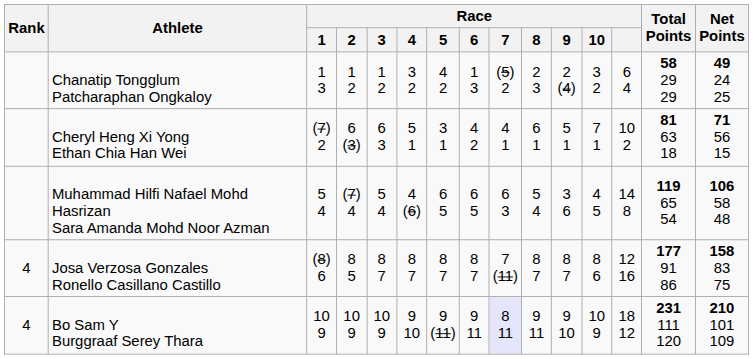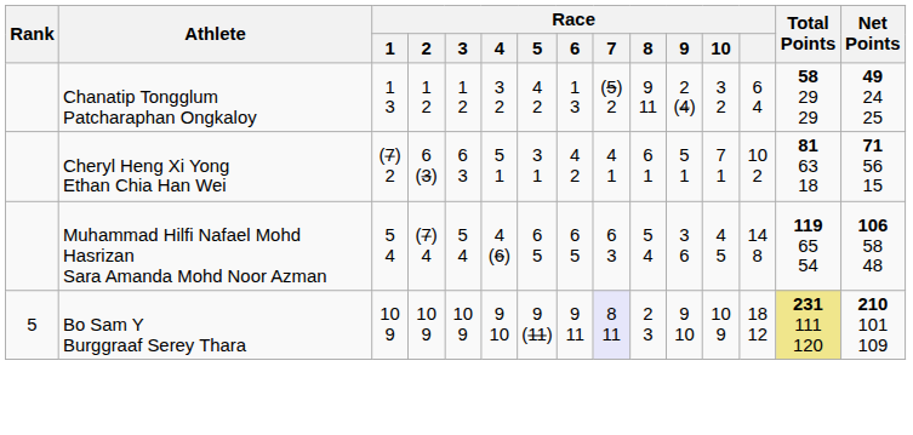 <table | class="wikitable" style="text-align:center">
 <tr>
 <th rowspan="2" width=40>Rank</th>
 <th rowspan="2" width=270>Athlete</th>
 <th colspan="11">Race</th>
 <th rowspan="2" width=50>Total Points</th>
 <th rowspan="2" width=50>Net Points</th>
 </tr>
 <tr>
 <th width=25>1</th>
 <th width=25>2</th>
 <th width=25>3</th>
 <th width=25>4</th>
 <th width=25>5</th>
 <th width=25>6</th>
 <th width=25>7</th>
 <th width=25>8</th>
 <th width=25>9</th>
 <th width=25>10</th>
 <th width=25></th>
 </tr>
 <tr>
 <td></td>
 <td align="left"><br>Chanatip Tongglum<br>Patcharaphan Ongkaloy</td>
 <td>1<br>3</td>
 <td>1<br>2</td>
 <td>1<br>2</td>
 <td>3<br>2</td>
 <td>4<br>2</td>
 <td>1<br>3</td>
 <td>(<s>5</s>)<br>2</td>
-<td>2<br>3</td>
+<td>9<br>11<br></td>
 <td>2<br>(<s>4</s>)</td>
 <td>3<br>2</td>
 <td>6<br>4</td>
 <td><strong>58</strong><br>29<br>29</td>
 <td><strong>49</strong><br>24<br>25</td>
 </tr>
 <tr>
 <td></td>
 <td align="left"><br>Cheryl Heng Xi Yong<br>Ethan Chia Han Wei</td>
 <td>(<s>7</s>)<br>2</td>
 <td>6<br>(<s>3</s>)</td>
 <td>6<br>3</td>
 <td>5<br>1</td>
 <td>3<br>1</td>
 <td>4<br>2</td>
 <td>4<br>1</td>
 <td>6<br>1</td>
 <td>5<br>1</td>
 <td>7<br>1</td>
 <td>10<br>2</td>
 <td><strong>81</strong><br>63<br>18</td>
 <td><strong>71</strong><br>56<br>15</td>
 </tr>
 <tr>
 <td></td>
 <td align="left"><br>Muhammad Hilfi Nafael Mohd Hasrizan<br>Sara Amanda Mohd Noor Azman</td>
 <td>5<br>4</td>
 <td>(<s>7</s>)<br>4</td>
 <td>5<br>4</td>
 <td>4<br>(<s>6</s>)</td>
 <td>6<br>5</td>
 <td>6<br>5</td>
 <td>6<br>3</td>
 <td>5<br>4</td>
 <td>3<br>6</td>
 <td>4<br>5</td>
 <td>14<br>8</td>
 <td><strong>119</strong><br>65<br>54</td>
 <td><strong>106</strong><br>58<br>48</td>
 </tr>
 <tr>
-<td>4</td>
-<td align="left"><br>Josa Verzosa Gonzales<br>Ronello Casillano Castillo</td>
-<td>(<s>8</s>)<br>6</td>
-<td>8<br>5</td>
-<td>8<br>7</td>
-<td>8<br>7</td>
-<td>8<br>7</td>
-<td>8<br>7</td>
-<td>7<br>(<s>11</s>)<br></td>
-<td>8<br>7</td>
-<td>8<br>7</td>
-<td>8<br>6</td>
-<td>12<br>16</td>
-<td><strong>177</strong><br>91<br>86</td>
-<td><strong>158</strong><br>83<br>75</td>
-</tr>
-<tr>
-<td>4</td>
+<td>5</td>
 <td align="left"><br>Bo Sam Y<br>Burggraaf Serey Thara</td>
 <td>10<br>9</td>
 <td>10<br>9</td>
 <td>10<br>9</td>
 <td>9<br>10</td>
 <td>9<br>(<s>11</s>)<br><s></s></td>
 <td>9<br>11<br></td>
 <td style="background: lavender;">8<br>11<br></td>
-<td>9<br>11<br></td>
+<td>2<br>3</td>
 <td>9<br>10</td>
 <td>10<br>9</td>
 <td>18<br>12</td>
-<td><strong>231</strong><br>111<br>120</td>
+<td style="background: khaki;"><strong>231</strong><br>111<br>120</td>
 <td><strong>210</strong><br>101<br>109</td>
 </tr>
 </table>
